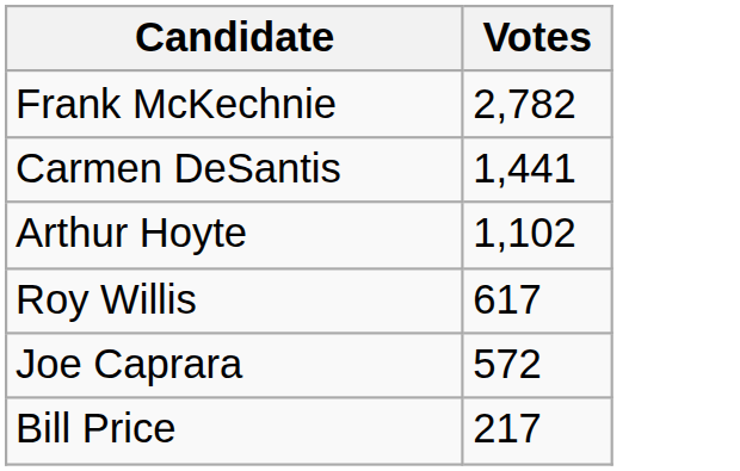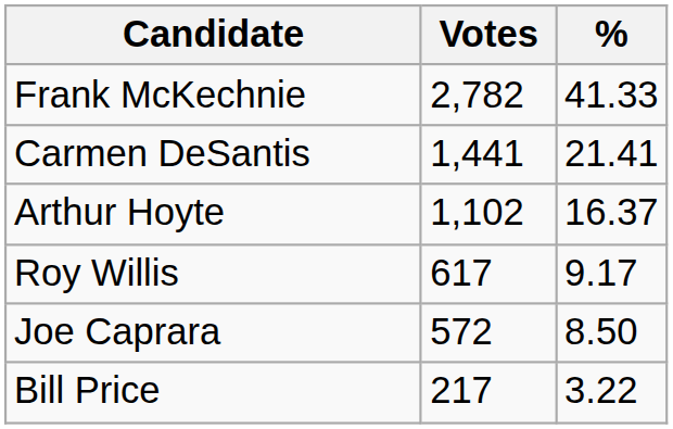 <table class="wikitable">
 <tr>
 <th style="width: 170px">Candidate</th>
 <th style="width: 50px">Votes</th>
+<th style="width: 40px">%</th>
 </tr>
 <tr>
 <td>Frank McKechnie</td>
 <td>2,782</td>
+<td>41.33</td>
 </tr>
 <tr>
 <td>Carmen DeSantis</td>
 <td>1,441</td>
+<td>21.41</td>
 </tr>
 <tr>
 <td>Arthur Hoyte</td>
 <td>1,102</td>
+<td>16.37</td>
 </tr>
 <tr>
 <td>Roy Willis</td>
 <td>617</td>
+<td>9.17</td>
 </tr>
 <tr>
 <td>Joe Caprara</td>
 <td>572</td>
+<td>8.50</td>
 </tr>
 <tr>
 <td>Bill Price</td>
 <td>217</td>
+<td>3.22</td>
 </tr>
 </table>
